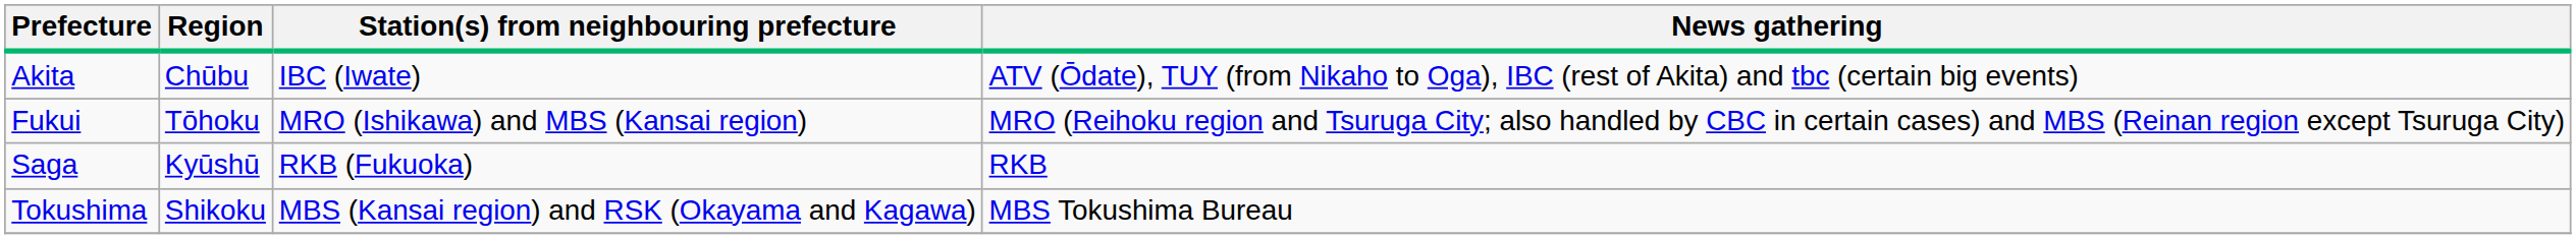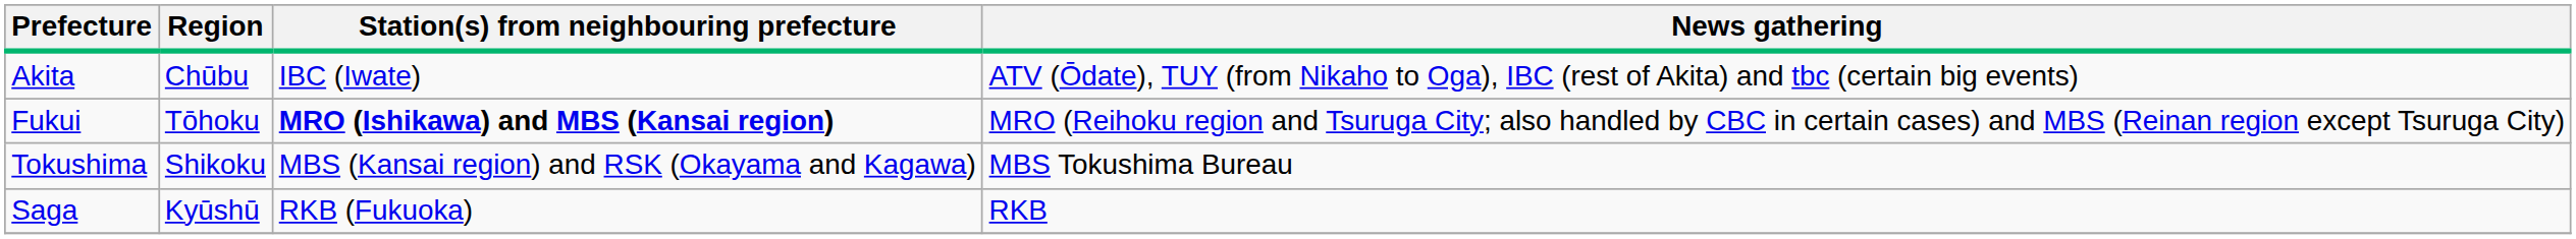 <table class="wikitable sortable">
 <tr>
 <th style="border-bottom:3px solid #00B66E;">Prefecture</th>
 <th style="border-bottom:3px solid #00B66E;">Region</th>
 <th style="border-bottom:3px solid #00B66E;" class="unsortable">Station(s) from neighbouring prefecture</th>
 <th style="border-bottom:3px solid #00B66E;" class="unsortable">News gathering</th>
 </tr>
 <tr>
 <td><a href='#'>Akita</a></td>
 <td><a href='#'>Chūbu</a></td>
 <td><a href='#'>IBC</a> (<a href='#'>Iwate</a>)</td>
 <td><a href='#'>ATV</a> (<a href='#'>Ōdate</a>), <a href='#'>TUY</a> (from <a href='#'>Nikaho</a> to <a href='#'>Oga</a>), <a href='#'>IBC</a> (rest of Akita) and <a href='#'>tbc</a> (certain big events)</td>
 </tr>
 <tr>
 <td><a href='#'>Fukui</a></td>
 <td><a href='#'>Tōhoku</a></td>
-<td><a href='#'>MRO</a> (<a href='#'>Ishikawa</a>) and <a href='#'>MBS</a> (<a href='#'>Kansai region</a>)</td>
+<td><strong><a href='#'>MRO</a> (<a href='#'>Ishikawa</a>) and <a href='#'>MBS</a> (<a href='#'>Kansai region</a>)</strong></td>
 <td><a href='#'>MRO</a> (<a href='#'>Reihoku region</a> and <a href='#'>Tsuruga City</a>; also handled by <a href='#'>CBC</a> in certain cases) and <a href='#'>MBS</a> (<a href='#'>Reinan region</a> except Tsuruga City)</td>
+</tr>
+<tr>
+<td><a href='#'>Tokushima</a></td>
+<td><a href='#'>Shikoku</a></td>
+<td><a href='#'>MBS</a> (<a href='#'>Kansai region</a>) and <a href='#'>RSK</a> (<a href='#'>Okayama</a> and <a href='#'>Kagawa</a>)</td>
+<td><a href='#'>MBS</a> Tokushima Bureau</td>
 </tr>
 <tr>
 <td><a href='#'>Saga</a></td>
 <td><a href='#'>Kyūshū</a></td>
 <td><a href='#'>RKB</a> (<a href='#'>Fukuoka</a>)</td>
 <td><a href='#'>RKB</a></td>
 </tr>
 <tr>
-<td><a href='#'>Tokushima</a></td>
-<td><a href='#'>Shikoku</a></td>
-<td><a href='#'>MBS</a> (<a href='#'>Kansai region</a>) and <a href='#'>RSK</a> (<a href='#'>Okayama</a> and <a href='#'>Kagawa</a>)</td>
-<td><a href='#'>MBS</a> Tokushima Bureau</td>
-</tr>
-<tr>
 </tr>
 </table>
